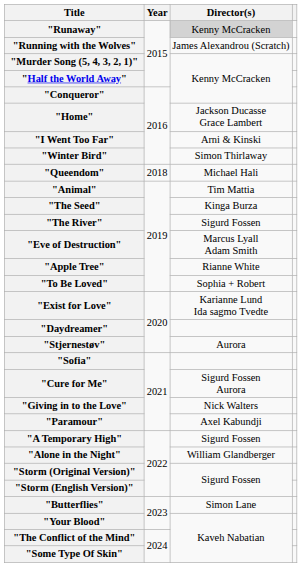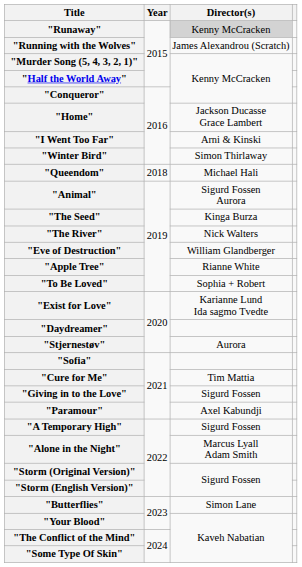 <table class="wikitable plainrowheaders" style="text-align:center;">
 <tr>
 <th scope="col" style="width:13em;">Title</th>
 <th scope="col">Year</th>
 <th scope="col">Director(s)</th>
 <th scope="col"></th>
 </tr>
 <tr>
 <th scope="row">"Runaway"</th>
 <td rowspan="4">2015</td>
 <td style="background: lightgrey;">Kenny McCracken</td>
 <td style="text-align:center;"></td>
 </tr>
 <tr>
 <th scope="row">"Running with the Wolves"</th>
 <td>James Alexandrou (Scratch)</td>
 <td style="text-align:center;"></td>
 </tr>
 <tr>
 <th scope="row">"Murder Song (5, 4, 3, 2, 1)"</th>
 <td rowspan="3">Kenny McCracken</td>
 <td style="text-align:center;"></td>
 </tr>
 <tr>
 <th scope="row">"<a href='#'>Half the World Away</a>"</th>
 <td style="text-align:center;"></td>
 </tr>
 <tr>
 <th scope="row">"Conqueror"</th>
 <td rowspan="4">2016</td>
 <td style="text-align:center;"></td>
 </tr>
 <tr>
 <th scope="row">"Home"<br></th>
 <td>Jackson Ducasse<br>Grace Lambert</td>
 <td style="text-align:center;"></td>
 </tr>
 <tr>
 <th scope="row">"I Went Too Far"</th>
 <td>Arni & Kinski</td>
 <td style="text-align:center;"></td>
 </tr>
 <tr>
 <th scope="row">"Winter Bird"</th>
 <td>Simon Thirlaway</td>
 <td style="text-align:center;"></td>
 </tr>
 <tr>
 <th scope="row">"Queendom"</th>
 <td>2018</td>
 <td>Michael Hali</td>
 <td style="text-align:center;"></td>
 </tr>
 <tr>
 <th scope="row">"Animal"</th>
 <td rowspan="6">2019</td>
-<td>Tim Mattia</td>
+<td>Sigurd Fossen<br>Aurora</td>
 <td style="text-align:center;"></td>
 </tr>
 <tr>
 <th scope="row">"The Seed"</th>
 <td>Kinga Burza</td>
 <td style="text-align:center;"></td>
 </tr>
 <tr>
 <th scope="row">"The River"</th>
-<td>Sigurd Fossen</td>
+<td>Nick Walters</td>
 <td style="text-align:center;"></td>
 </tr>
 <tr>
 <th scope="row">"Eve of Destruction"<br></th>
-<td>Marcus Lyall<br>Adam Smith</td>
+<td>William Glandberger</td>
 <td style="text-align:center;"></td>
 </tr>
 <tr>
 <th scope="row">"Apple Tree"</th>
 <td>Rianne White</td>
 <td style="text-align:center;"></td>
 </tr>
 <tr>
 <th scope="row">"To Be Loved"<br></th>
 <td>Sophia + Robert</td>
 <td style="text-align:center;"></td>
 </tr>
 <tr>
 <th scope="row">"Exist for Love"</th>
 <td rowspan="3">2020</td>
 <td>Karianne Lund<br>Ida sagmo Tvedte</td>
 <td style="text-align:center;"></td>
 </tr>
 <tr>
 <th scope="row">"Daydreamer"</th>
 <td></td>
 <td></td>
 </tr>
 <tr>
 <th scope="row">"Stjernestøv"</th>
 <td>Aurora</td>
 <td style="text-align:center;"></td>
 </tr>
 <tr>
 <th scope="row">"Sofia"<br></th>
 <td rowspan="4">2021</td>
 <td></td>
 <td style="text-align:center;"></td>
 </tr>
 <tr>
 <th scope="row">"Cure for Me"</th>
-<td>Sigurd Fossen<br>Aurora</td>
+<td>Tim Mattia</td>
 <td style="text-align:center;"></td>
 </tr>
 <tr>
 <th scope="row">"Giving in to the Love"</th>
-<td>Nick Walters</td>
+<td>Sigurd Fossen</td>
 <td style="text-align:center;"></td>
 </tr>
 <tr>
 <th scope="row">"Paramour"<br></th>
 <td>Axel Kabundji</td>
 <td style="text-align:center;"></td>
 </tr>
 <tr>
 <th scope="row">"A Temporary High"</th>
 <td rowspan="4">2022</td>
 <td>Sigurd Fossen</td>
 <td style="text-align:center;"></td>
 </tr>
 <tr>
 <th scope="row">"Alone in the Night"<br></th>
-<td>William Glandberger</td>
+<td>Marcus Lyall<br>Adam Smith</td>
 <td style="text-align:center;"></td>
 </tr>
 <tr>
 <th scope="row">"Storm (Original Version)"<br></th>
 <td rowspan="2">Sigurd Fossen</td>
 <td></td>
 </tr>
 <tr>
 <th scope="row">"Storm (English Version)"<br></th>
 <td></td>
 </tr>
 <tr>
 <th scope="row">"Butterflies"<br></th>
 <td rowspan="2">2023</td>
 <td>Simon Lane</td>
 <td></td>
 </tr>
 <tr>
 <th scope="row">"Your Blood"</th>
 <td rowspan="3">Kaveh Nabatian</td>
 <td></td>
 </tr>
 <tr>
 <th scope="row">"The Conflict of the Mind"</th>
 <td rowspan="2">2024</td>
 <td></td>
 </tr>
 <tr>
 <th scope="row">"Some Type Of Skin"</th>
 <td></td>
 </tr>
 </table>
